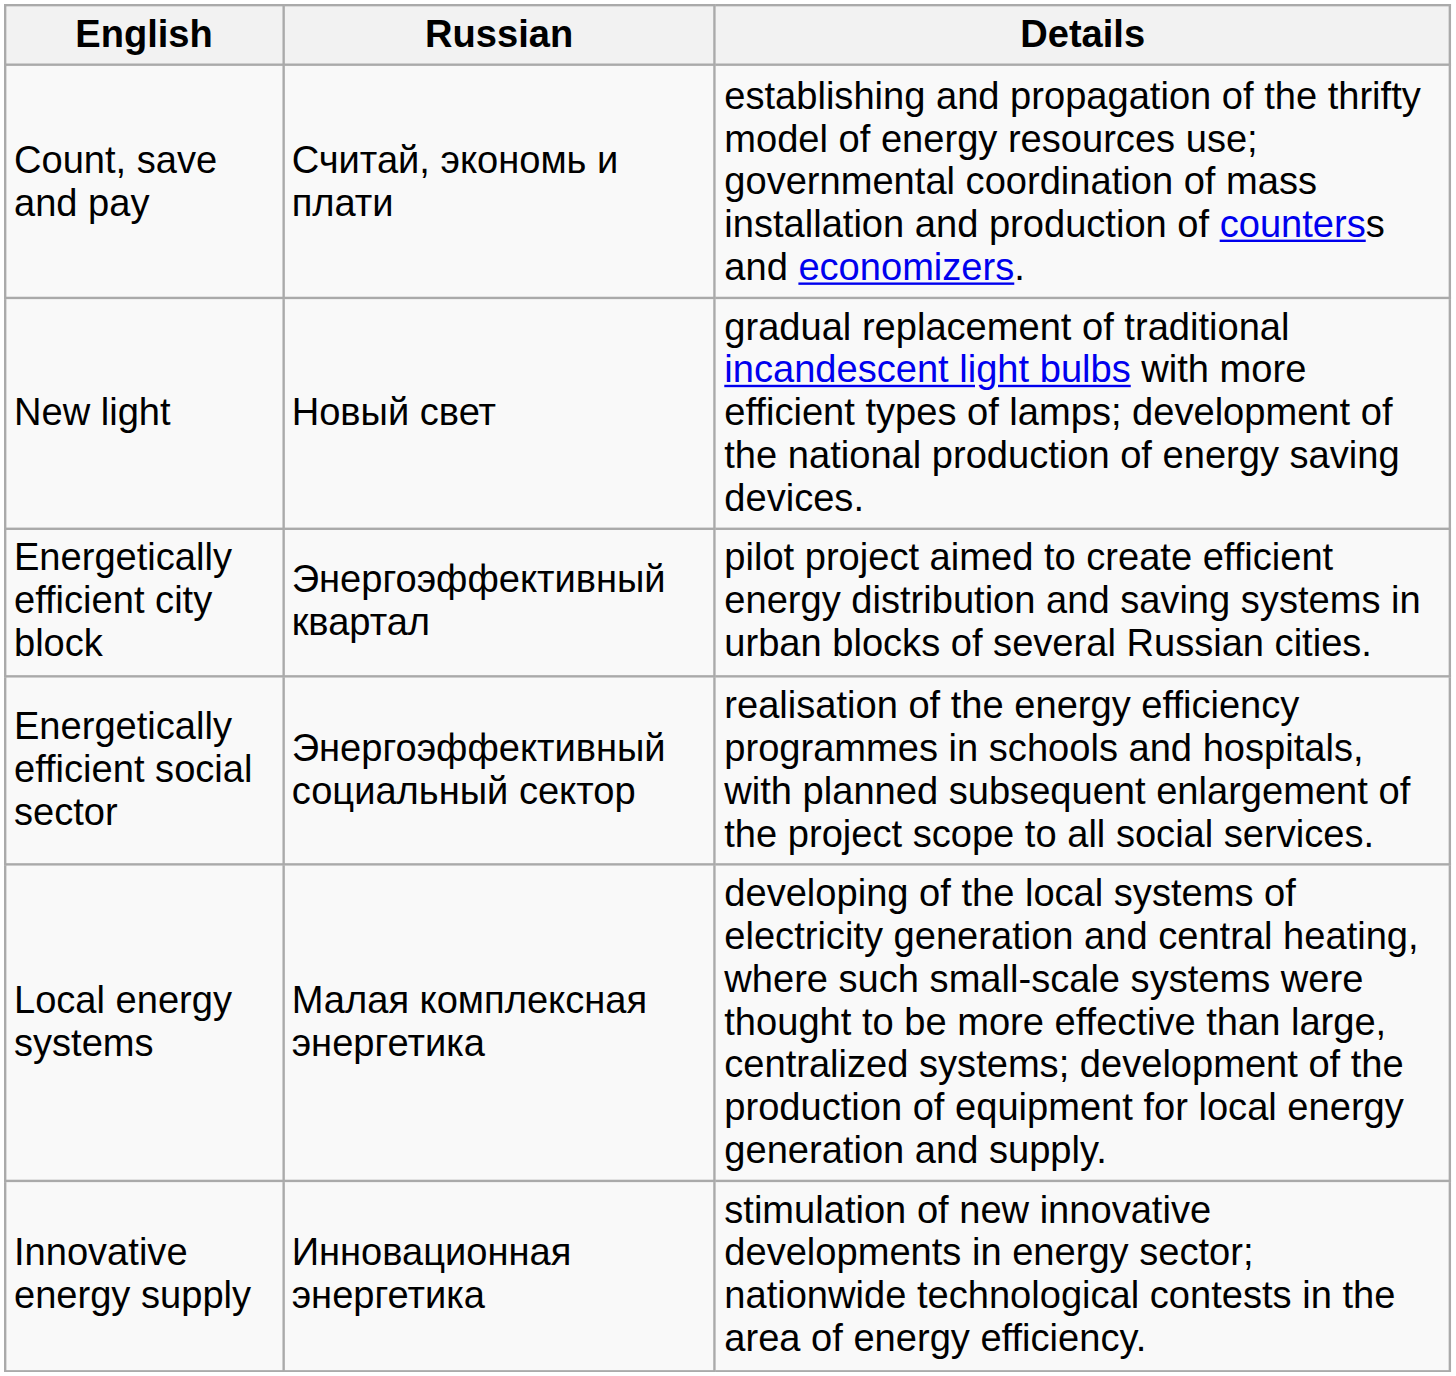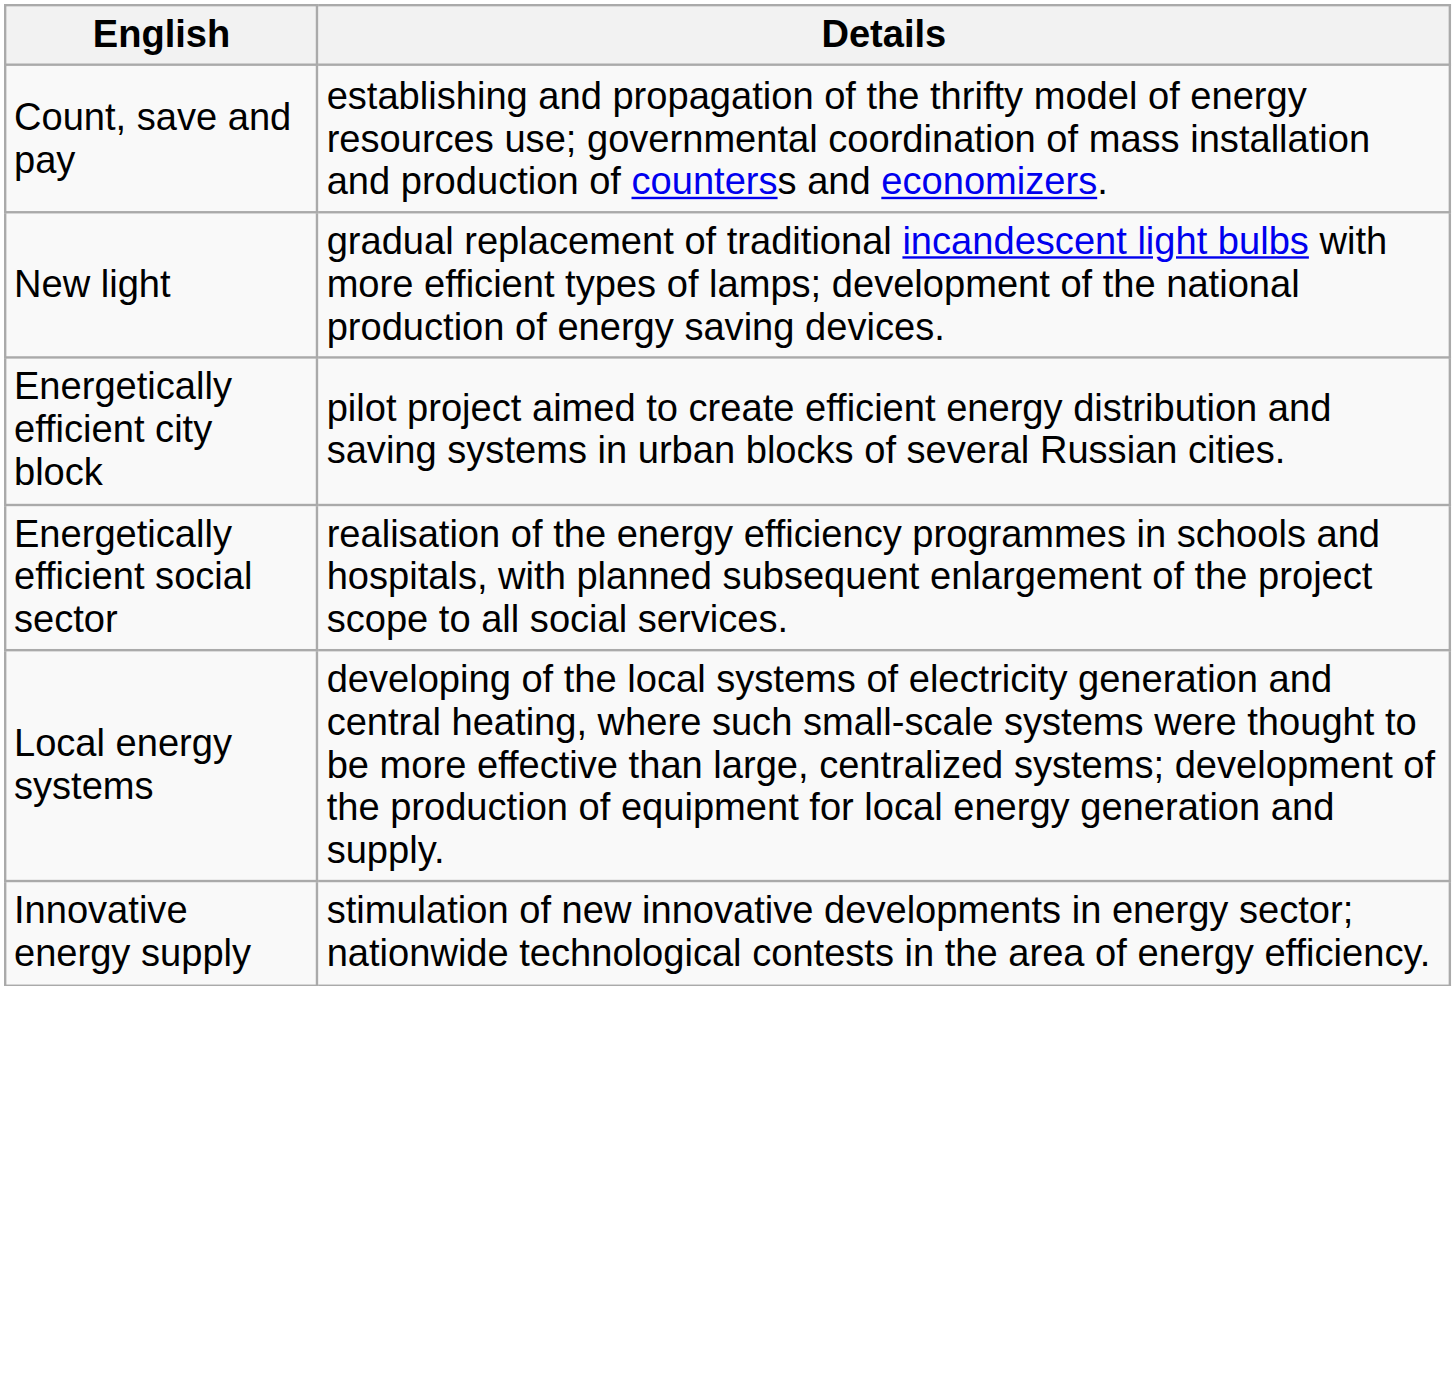 <table class="wikitable">
 <tr>
 <th>English</th>
-<th>Russian</th>
 <th>Details</th>
 </tr>
 <tr>
 <td>Count, save and pay</td>
-<td>Считай, экономь и плати</td>
 <td>establishing and propagation of the thrifty model of energy resources use; governmental coordination of mass installation and production of <a href='#'>counters</a>s and <a href='#'>economizers</a>.</td>
 </tr>
 <tr>
 <td>New light</td>
-<td>Новый свет</td>
 <td>gradual replacement of traditional <a href='#'>incandescent light bulbs</a> with more efficient types of lamps; development of the national production of energy saving devices.</td>
 </tr>
 <tr>
 <td>Energetically efficient city block</td>
-<td>Энергоэффективный квартал</td>
 <td>pilot project aimed to create efficient energy distribution and saving systems in urban blocks of several Russian cities.</td>
 </tr>
 <tr>
 <td>Energetically efficient social sector</td>
-<td>Энергоэффективный социальный сектор</td>
 <td>realisation of the energy efficiency programmes in schools and hospitals, with planned subsequent enlargement of the project scope to all social services.</td>
 </tr>
 <tr>
 <td>Local energy systems</td>
-<td>Малая комплексная энергетика</td>
 <td>developing of the local systems of electricity generation and central heating, where such small-scale systems were thought to be more effective than large, centralized systems; development of the production of equipment for local energy generation and supply.</td>
 </tr>
 <tr>
 <td>Innovative energy supply</td>
-<td>Инновационная энергетика</td>
 <td>stimulation of new innovative developments in energy sector; nationwide technological contests in the area of energy efficiency.</td>
 </tr>
 </table>
